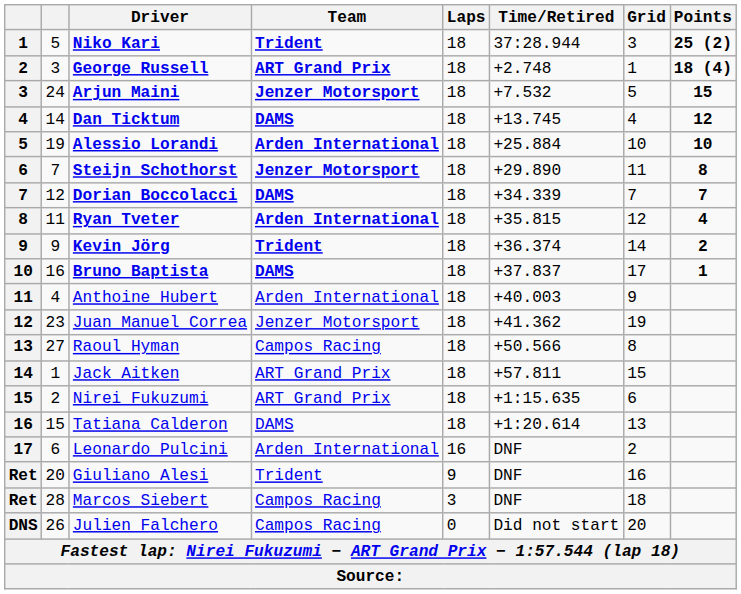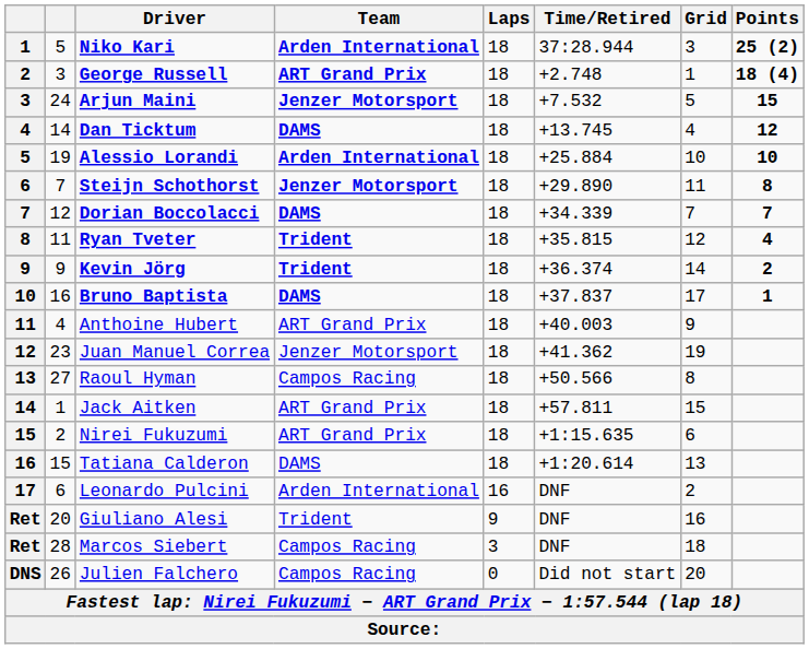 <table class="wikitable" style="font-size:85%">
 <tr>
 <th></th>
 <th></th>
 <th>Driver</th>
 <th>Team</th>
 <th>Laps</th>
 <th>Time/Retired</th>
 <th>Grid</th>
 <th>Points</th>
 </tr>
 <tr>
 <th>1</th>
 <td align="center">5</td>
 <td><strong> <a href='#'>Niko Kari</a></strong></td>
-<td><strong><a href='#'>Trident</a></strong></td>
+<td><strong><a href='#'>Arden International</a></strong></td>
 <td>18</td>
 <td>37:28.944</td>
 <td>3</td>
 <td align="center"><strong>25 (2)</strong></td>
 </tr>
 <tr>
 <th>2</th>
 <td align="center">3</td>
 <td><strong> <a href='#'>George Russell</a></strong></td>
 <td><strong><a href='#'>ART Grand Prix</a></strong></td>
 <td>18</td>
 <td>+2.748</td>
 <td>1</td>
 <td align="center"><strong>18 (4)</strong></td>
 </tr>
 <tr>
 <th>3</th>
 <td align="center">24</td>
 <td><strong> <a href='#'>Arjun Maini</a></strong></td>
 <td><strong><a href='#'>Jenzer Motorsport</a></strong></td>
 <td>18</td>
 <td>+7.532</td>
 <td>5</td>
 <td align="center"><strong>15</strong></td>
 </tr>
 <tr>
 <th>4</th>
 <td align="center">14</td>
 <td><strong> <a href='#'>Dan Ticktum</a></strong></td>
 <td><strong><a href='#'>DAMS</a></strong></td>
 <td>18</td>
 <td>+13.745</td>
 <td>4</td>
 <td align="center"><strong>12</strong></td>
 </tr>
 <tr>
 <th>5</th>
 <td align="center">19</td>
 <td><strong> <a href='#'>Alessio Lorandi</a></strong></td>
 <td><strong><a href='#'>Arden International</a></strong></td>
 <td>18</td>
 <td>+25.884</td>
 <td>10</td>
 <td align="center"><strong>10</strong></td>
 </tr>
 <tr>
 <th>6</th>
 <td align="center">7</td>
 <td><strong> <a href='#'>Steijn Schothorst</a></strong></td>
 <td><strong><a href='#'>Jenzer Motorsport</a></strong></td>
 <td>18</td>
 <td>+29.890</td>
 <td>11</td>
 <td align="center"><strong>8</strong></td>
 </tr>
 <tr>
 <th>7</th>
 <td align="center">12</td>
 <td><strong> <a href='#'>Dorian Boccolacci</a></strong></td>
 <td><strong><a href='#'>DAMS</a></strong></td>
 <td>18</td>
 <td>+34.339</td>
 <td>7</td>
 <td align="center"><strong>7</strong></td>
 </tr>
 <tr>
 <th>8</th>
 <td align="center">11</td>
 <td><strong> <a href='#'>Ryan Tveter</a></strong></td>
-<td><strong><a href='#'>Arden International</a></strong></td>
+<td><strong><a href='#'>Trident</a></strong></td>
 <td>18</td>
 <td>+35.815</td>
 <td>12</td>
 <td align="center"><strong>4</strong></td>
 </tr>
 <tr>
 <th>9</th>
 <td align="center">9</td>
 <td><strong> <a href='#'>Kevin Jörg</a></strong></td>
 <td><strong><a href='#'>Trident</a></strong></td>
 <td>18</td>
 <td>+36.374</td>
 <td>14</td>
 <td align="center"><strong>2</strong></td>
 </tr>
 <tr>
 <th>10</th>
 <td align="center">16</td>
 <td><strong> <a href='#'>Bruno Baptista</a></strong></td>
 <td><strong><a href='#'>DAMS</a></strong></td>
 <td>18</td>
 <td>+37.837</td>
 <td>17</td>
 <td align="center"><strong>1</strong></td>
 </tr>
 <tr>
 <th>11</th>
 <td align="center">4</td>
 <td> <a href='#'>Anthoine Hubert</a></td>
-<td><a href='#'>Arden International</a></td>
+<td><a href='#'>ART Grand Prix</a></td>
 <td>18</td>
 <td>+40.003</td>
 <td>9</td>
 <td></td>
 </tr>
 <tr>
 <th>12</th>
 <td align="center">23</td>
 <td> <a href='#'>Juan Manuel Correa</a></td>
 <td><a href='#'>Jenzer Motorsport</a></td>
 <td>18</td>
 <td>+41.362</td>
 <td>19</td>
 <td></td>
 </tr>
 <tr>
 <th>13</th>
 <td align="center">27</td>
 <td> <a href='#'>Raoul Hyman</a></td>
 <td><a href='#'>Campos Racing</a></td>
 <td>18</td>
 <td>+50.566</td>
 <td>8</td>
 <td></td>
 </tr>
 <tr>
 <th>14</th>
 <td align="center">1</td>
 <td> <a href='#'>Jack Aitken</a></td>
 <td><a href='#'>ART Grand Prix</a></td>
 <td>18</td>
 <td>+57.811</td>
 <td>15</td>
 <td></td>
 </tr>
 <tr>
 <th>15</th>
 <td align="center">2</td>
 <td> <a href='#'>Nirei Fukuzumi</a></td>
 <td><a href='#'>ART Grand Prix</a></td>
 <td>18</td>
 <td>+1:15.635</td>
 <td>6</td>
 <td></td>
 </tr>
 <tr>
 <th>16</th>
 <td align="center">15</td>
 <td> <a href='#'>Tatiana Calderon</a></td>
 <td><a href='#'>DAMS</a></td>
 <td>18</td>
 <td>+1:20.614</td>
 <td>13</td>
 <td></td>
 </tr>
 <tr>
 <th>17</th>
 <td align="center">6</td>
 <td> <a href='#'>Leonardo Pulcini</a></td>
 <td><a href='#'>Arden International</a></td>
 <td>16</td>
 <td>DNF</td>
 <td>2</td>
 <td></td>
 </tr>
 <tr>
 <th>Ret</th>
 <td align="center">20</td>
 <td> <a href='#'>Giuliano Alesi</a></td>
 <td><a href='#'>Trident</a></td>
 <td>9</td>
 <td>DNF</td>
 <td>16</td>
 <td></td>
 </tr>
 <tr>
 <th>Ret</th>
 <td align="center">28</td>
 <td> <a href='#'>Marcos Siebert</a></td>
 <td><a href='#'>Campos Racing</a></td>
 <td>3</td>
 <td>DNF</td>
 <td>18</td>
 <td></td>
 </tr>
 <tr>
 <th>DNS</th>
 <td align="center">26</td>
 <td> <a href='#'>Julien Falchero</a></td>
 <td><a href='#'>Campos Racing</a></td>
 <td>0</td>
 <td>Did not start</td>
 <td>20</td>
 <td></td>
 </tr>
 <tr>
 <th colspan="8"><em>Fastest lap:  <strong><a href='#'>Nirei Fukuzumi</a> − <a href='#'>ART Grand Prix</a> − 1:57.544 (lap 18)<strong><em></th>
 </tr>
 <tr>
 <th colspan="8">Source:</th>
 </tr>
 </table>
